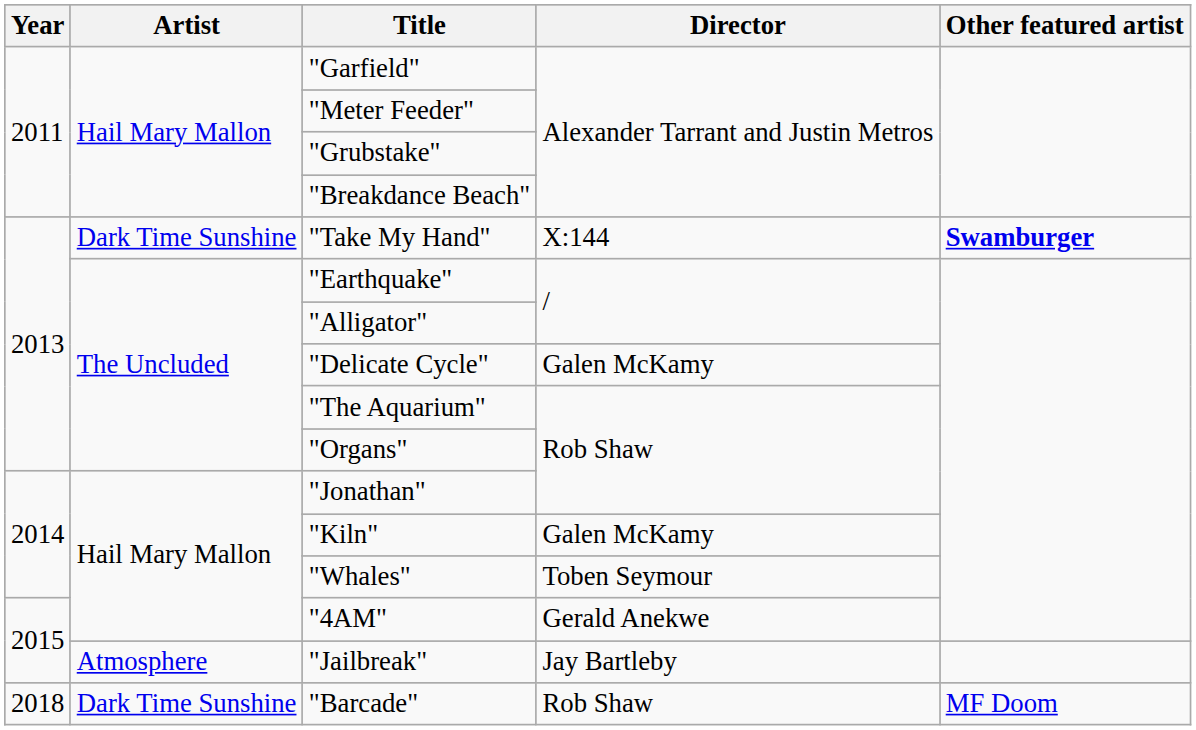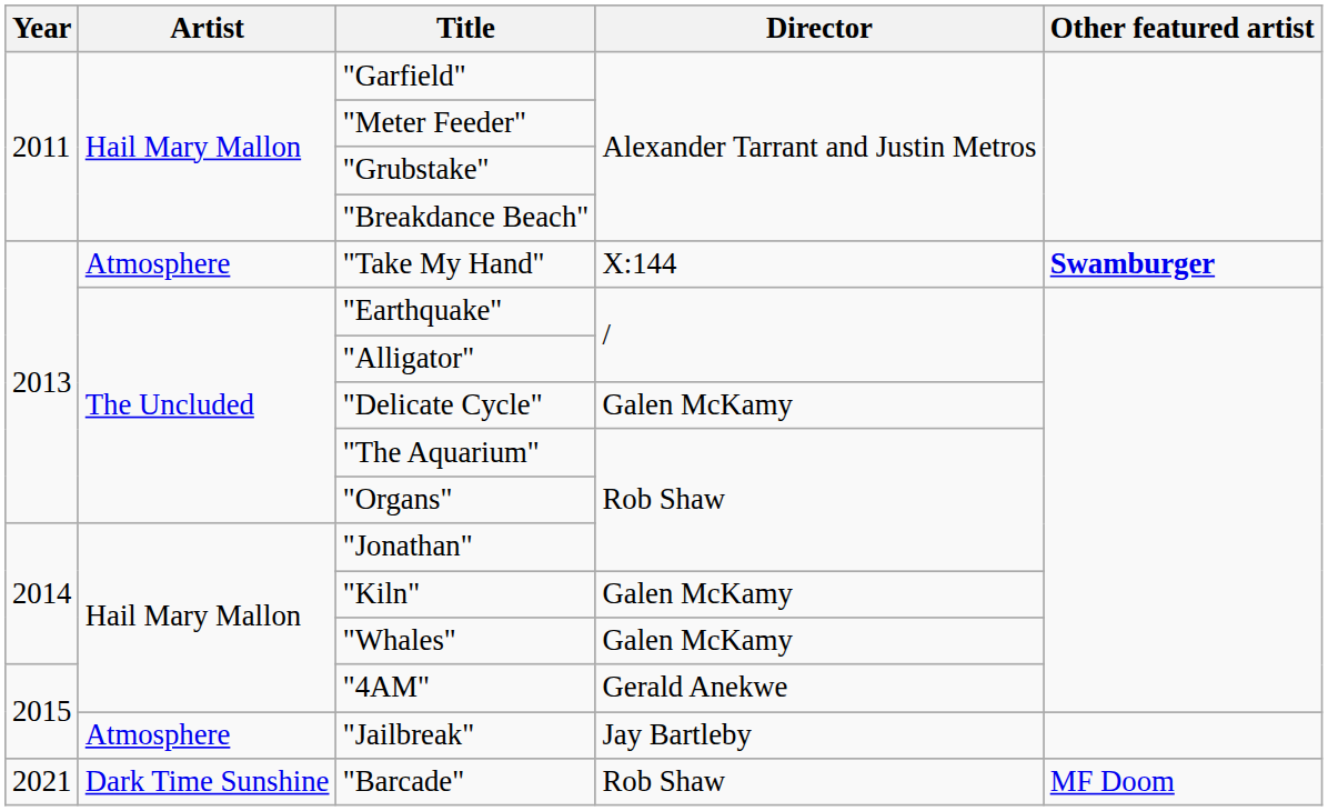 <table class="wikitable">
 <tr>
 <th>Year</th>
 <th>Artist</th>
 <th>Title</th>
 <th>Director</th>
 <th>Other featured artist</th>
 </tr>
 <tr>
 <td rowspan="4">2011</td>
 <td rowspan="4"><a href='#'>Hail Mary Mallon</a></td>
 <td>"Garfield"</td>
 <td rowspan="4">Alexander Tarrant and Justin Metros</td>
 <td rowspan="4"></td>
 </tr>
 <tr>
 <td>"Meter Feeder"</td>
 </tr>
 <tr>
 <td>"Grubstake"</td>
 </tr>
 <tr>
 <td>"Breakdance Beach"</td>
 </tr>
 <tr>
 <td rowspan="6">2013</td>
-<td><a href='#'>Dark Time Sunshine</a></td>
+<td><a href='#'>Atmosphere</a></td>
 <td>"Take My Hand"</td>
 <td>X:144</td>
 <td><strong><a href='#'>Swamburger</a></strong></td>
 </tr>
 <tr>
 <td rowspan="5"><a href='#'>The Uncluded</a></td>
 <td>"Earthquake"</td>
 <td rowspan="2">/</td>
 <td rowspan="9"></td>
 </tr>
 <tr>
 <td>"Alligator"</td>
 </tr>
 <tr>
 <td>"Delicate Cycle"</td>
 <td>Galen McKamy</td>
 </tr>
 <tr>
 <td>"The Aquarium"</td>
 <td rowspan="3">Rob Shaw</td>
 </tr>
 <tr>
 <td>"Organs"</td>
 </tr>
 <tr>
 <td rowspan="3">2014</td>
 <td rowspan="4">Hail Mary Mallon</td>
 <td>"Jonathan"</td>
 </tr>
 <tr>
 <td>"Kiln"</td>
 <td>Galen McKamy</td>
 </tr>
 <tr>
 <td>"Whales"</td>
-<td>Toben Seymour</td>
+<td>Galen McKamy</td>
 </tr>
 <tr>
 <td rowspan="2">2015</td>
 <td>"4AM"</td>
 <td>Gerald Anekwe</td>
 </tr>
 <tr>
 <td><a href='#'>Atmosphere</a></td>
 <td>"Jailbreak"</td>
 <td>Jay Bartleby</td>
 <td></td>
 </tr>
 <tr>
-<td>2018</td>
+<td>2021</td>
 <td><a href='#'>Dark Time Sunshine</a></td>
 <td>"Barcade"</td>
 <td>Rob Shaw</td>
 <td><a href='#'>MF Doom</a></td>
 </tr>
 </table>
